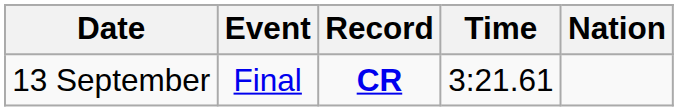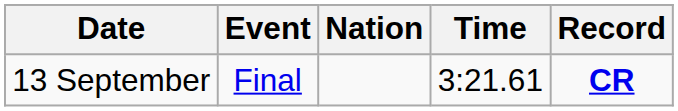 <table class="wikitable" style=text-align:center>
 <tr>
 <th>Date</th>
 <th>Event</th>
+<th>Nation</th>
+<th>Time</th>
 <th>Record</th>
-<th>Time</th>
-<th>Nation</th>
 </tr>
 <tr>
 <td>13 September</td>
 <td><a href='#'>Final</a></td>
+<td align=left></td>
+<td>3:21.61</td>
 <td><strong><a href='#'>CR</a></strong></td>
-<td>3:21.61</td>
-<td align=left></td>
 </tr>
 </table>
